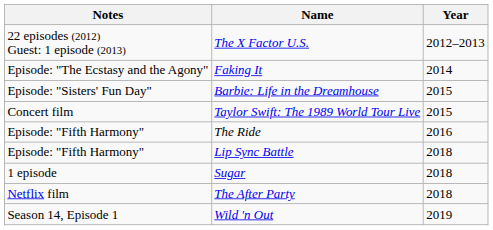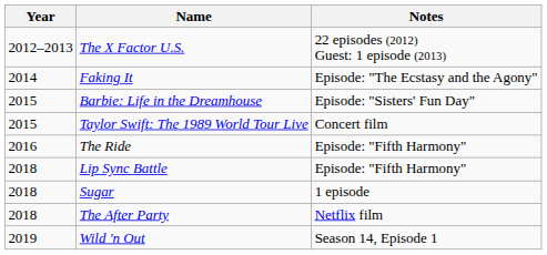 <table class="wikitable">
 <tr>
+<th>Year</th>
+<th>Name</th>
 <th>Notes</th>
-<th>Name</th>
-<th>Year</th>
 </tr>
 <tr>
+<td>2012–2013</td>
+<td><em><a href='#'>The X Factor U.S.</a></em></td>
 <td>22 episodes <small>(2012)</small><br>Guest: 1 episode <small>(2013)</small></td>
-<td><em><a href='#'>The X Factor U.S.</a></em></td>
-<td>2012–2013</td>
 </tr>
 <tr>
+<td>2014</td>
+<td><em><a href='#'>Faking It</a></em></td>
 <td>Episode: "The Ecstasy and the Agony"</td>
-<td><em><a href='#'>Faking It</a></em></td>
-<td>2014</td>
 </tr>
 <tr>
+<td>2015</td>
+<td><em><a href='#'>Barbie: Life in the Dreamhouse</a></em></td>
 <td>Episode: "Sisters' Fun Day"</td>
-<td><em><a href='#'>Barbie: Life in the Dreamhouse</a></em></td>
-<td>2015</td>
 </tr>
 <tr>
+<td>2015</td>
+<td><em><a href='#'>Taylor Swift: The 1989 World Tour Live</a></em></td>
 <td>Concert film</td>
-<td><em><a href='#'>Taylor Swift: The 1989 World Tour Live</a></em></td>
-<td>2015</td>
 </tr>
 <tr>
+<td>2016</td>
+<td><em>The Ride</em></td>
 <td>Episode: "Fifth Harmony"</td>
-<td><em>The Ride</em></td>
-<td>2016</td>
 </tr>
 <tr>
+<td>2018</td>
+<td><em><a href='#'>Lip Sync Battle</a></em></td>
 <td>Episode: "Fifth Harmony"</td>
-<td><em><a href='#'>Lip Sync Battle</a></em></td>
-<td>2018</td>
 </tr>
 <tr>
+<td>2018</td>
+<td><em><a href='#'>Sugar</a></em></td>
 <td>1 episode</td>
-<td><em><a href='#'>Sugar</a></em></td>
-<td>2018</td>
 </tr>
 <tr>
+<td>2018</td>
+<td><em><a href='#'>The After Party</a></em></td>
 <td><a href='#'>Netflix</a> film</td>
-<td><em><a href='#'>The After Party</a></em></td>
-<td>2018</td>
 </tr>
 <tr>
+<td>2019</td>
+<td><em><a href='#'>Wild 'n Out</a></em></td>
 <td>Season 14, Episode 1</td>
-<td><em><a href='#'>Wild 'n Out</a></em></td>
-<td>2019</td>
 </tr>
 </table>
